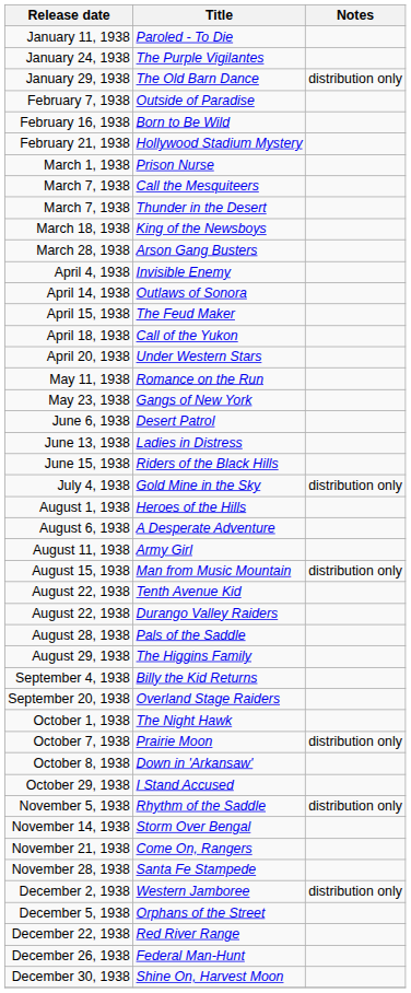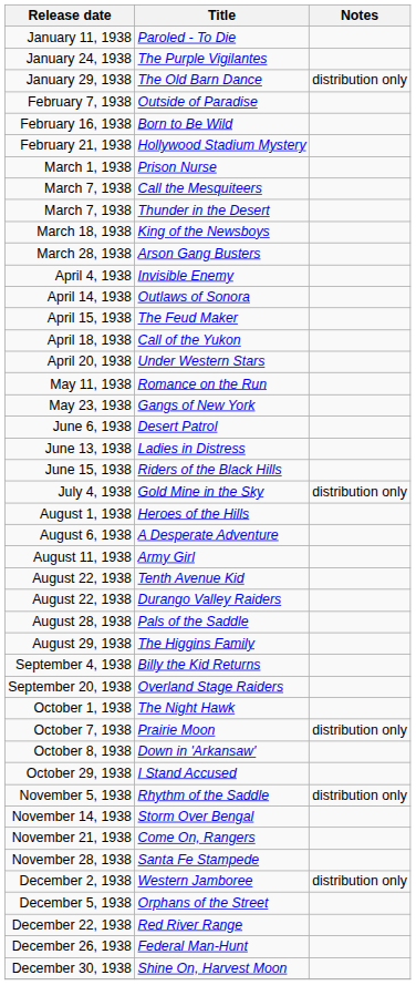 <table class="wikitable sortable">
 <tr>
 <th>Release date</th>
 <th>Title</th>
 <th>Notes</th>
 </tr>
 <tr>
 <td align="right">January 11, 1938</td>
 <td><em><a href='#'>Paroled - To Die</a></em></td>
 <td></td>
 </tr>
 <tr>
 <td align="right">January 24, 1938</td>
 <td><em><a href='#'>The Purple Vigilantes</a></em></td>
 <td></td>
 </tr>
 <tr>
 <td align="right">January 29, 1938</td>
 <td><em><a href='#'>The Old Barn Dance</a></em></td>
 <td>distribution only</td>
 </tr>
 <tr>
 <td align="right">February 7, 1938</td>
 <td><em><a href='#'>Outside of Paradise</a></em></td>
 <td></td>
 </tr>
 <tr>
 <td align="right">February 16, 1938</td>
 <td><em><a href='#'>Born to Be Wild</a></em></td>
 <td></td>
 </tr>
 <tr>
 <td align="right">February 21, 1938</td>
 <td><em><a href='#'>Hollywood Stadium Mystery</a></em></td>
 <td></td>
 </tr>
 <tr>
 <td align="right">March 1, 1938</td>
 <td><em><a href='#'>Prison Nurse</a></em></td>
 <td></td>
 </tr>
 <tr>
 <td align="right">March 7, 1938</td>
 <td><em><a href='#'>Call the Mesquiteers</a></em></td>
 <td></td>
 </tr>
 <tr>
 <td align="right">March 7, 1938</td>
 <td><em><a href='#'>Thunder in the Desert</a></em></td>
 <td></td>
 </tr>
 <tr>
 <td align="right">March 18, 1938</td>
 <td><em><a href='#'>King of the Newsboys</a></em></td>
 <td></td>
 </tr>
 <tr>
 <td align="right">March 28, 1938</td>
 <td><em><a href='#'>Arson Gang Busters</a></em></td>
 <td></td>
 </tr>
 <tr>
 <td align="right">April 4, 1938</td>
 <td><em><a href='#'>Invisible Enemy</a></em></td>
 <td></td>
 </tr>
 <tr>
 <td align="right">April 14, 1938</td>
 <td><em><a href='#'>Outlaws of Sonora</a></em></td>
 <td></td>
 </tr>
 <tr>
 <td align="right">April 15, 1938</td>
 <td><em><a href='#'>The Feud Maker</a></em></td>
 <td></td>
 </tr>
 <tr>
 <td align="right">April 18, 1938</td>
 <td><em><a href='#'>Call of the Yukon</a></em></td>
 <td></td>
 </tr>
 <tr>
 <td align="right">April 20, 1938</td>
 <td><em><a href='#'>Under Western Stars</a></em></td>
 <td></td>
 </tr>
 <tr>
 <td align="right">May 11, 1938</td>
 <td><em><a href='#'>Romance on the Run</a></em></td>
 <td></td>
 </tr>
 <tr>
 <td align="right">May 23, 1938</td>
 <td><em><a href='#'>Gangs of New York</a></em></td>
 <td></td>
 </tr>
 <tr>
 <td align="right">June 6, 1938</td>
 <td><em><a href='#'>Desert Patrol</a></em></td>
 <td></td>
 </tr>
 <tr>
 <td align="right">June 13, 1938</td>
 <td><em><a href='#'>Ladies in Distress</a></em></td>
 <td></td>
 </tr>
 <tr>
 <td align="right">June 15, 1938</td>
 <td><em><a href='#'>Riders of the Black Hills</a></em></td>
 <td></td>
 </tr>
 <tr>
 <td align="right">July 4, 1938</td>
 <td><em><a href='#'>Gold Mine in the Sky</a></em></td>
 <td>distribution only</td>
 </tr>
 <tr>
 <td align="right">August 1, 1938</td>
 <td><em><a href='#'>Heroes of the Hills</a></em></td>
 <td></td>
 </tr>
 <tr>
 <td align="right">August 6, 1938</td>
 <td><em><a href='#'>A Desperate Adventure</a></em></td>
 <td></td>
 </tr>
 <tr>
 <td align="right">August 11, 1938</td>
 <td><em><a href='#'>Army Girl</a></em></td>
 <td></td>
 </tr>
 <tr>
-<td align="right">August 15, 1938</td>
-<td><em><a href='#'>Man from Music Mountain</a></em></td>
-<td>distribution only</td>
-</tr>
-<tr>
 <td align="right">August 22, 1938</td>
 <td><em><a href='#'>Tenth Avenue Kid</a></em></td>
 <td></td>
 </tr>
 <tr>
 <td align="right">August 22, 1938</td>
 <td><em><a href='#'>Durango Valley Raiders</a></em></td>
 <td></td>
 </tr>
 <tr>
 <td align="right">August 28, 1938</td>
 <td><em><a href='#'>Pals of the Saddle</a></em></td>
 <td></td>
 </tr>
 <tr>
 <td align="right">August 29, 1938</td>
 <td><em><a href='#'>The Higgins Family</a></em></td>
 <td></td>
 </tr>
 <tr>
 <td align="right">September 4, 1938</td>
 <td><em><a href='#'>Billy the Kid Returns</a></em></td>
 <td></td>
 </tr>
 <tr>
 <td align="right">September 20, 1938</td>
 <td><em><a href='#'>Overland Stage Raiders</a></em></td>
 <td></td>
 </tr>
 <tr>
 <td align="right">October 1, 1938</td>
 <td><em><a href='#'>The Night Hawk</a></em></td>
 <td></td>
 </tr>
 <tr>
 <td align="right">October 7, 1938</td>
 <td><em><a href='#'>Prairie Moon</a></em></td>
 <td>distribution only</td>
 </tr>
 <tr>
 <td align="right">October 8, 1938</td>
 <td><em><a href='#'>Down in 'Arkansaw'</a></em></td>
 <td></td>
 </tr>
 <tr>
 <td align="right">October 29, 1938</td>
 <td><em><a href='#'>I Stand Accused</a></em></td>
 <td></td>
 </tr>
 <tr>
 <td align="right">November 5, 1938</td>
 <td><em><a href='#'>Rhythm of the Saddle</a></em></td>
 <td>distribution only</td>
 </tr>
 <tr>
 <td align="right">November 14, 1938</td>
 <td><em><a href='#'>Storm Over Bengal</a></em></td>
 <td></td>
 </tr>
 <tr>
 <td align="right">November 21, 1938</td>
 <td><em><a href='#'>Come On, Rangers</a></em></td>
 <td></td>
 </tr>
 <tr>
 <td align="right">November 28, 1938</td>
 <td><em><a href='#'>Santa Fe Stampede</a></em></td>
 <td></td>
 </tr>
 <tr>
 <td align="right">December 2, 1938</td>
 <td><em><a href='#'>Western Jamboree</a></em></td>
 <td>distribution only</td>
 </tr>
 <tr>
 <td align="right">December 5, 1938</td>
 <td><em><a href='#'>Orphans of the Street</a></em></td>
 <td></td>
 </tr>
 <tr>
 <td align="right">December 22, 1938</td>
 <td><em><a href='#'>Red River Range</a></em></td>
 <td></td>
 </tr>
 <tr>
 <td align="right">December 26, 1938</td>
 <td><em><a href='#'>Federal Man-Hunt</a></em></td>
 <td></td>
 </tr>
 <tr>
 <td align="right">December 30, 1938</td>
 <td><em><a href='#'>Shine On, Harvest Moon</a></em></td>
 <td></td>
 </tr>
 <tr>
 </tr>
 </table>
